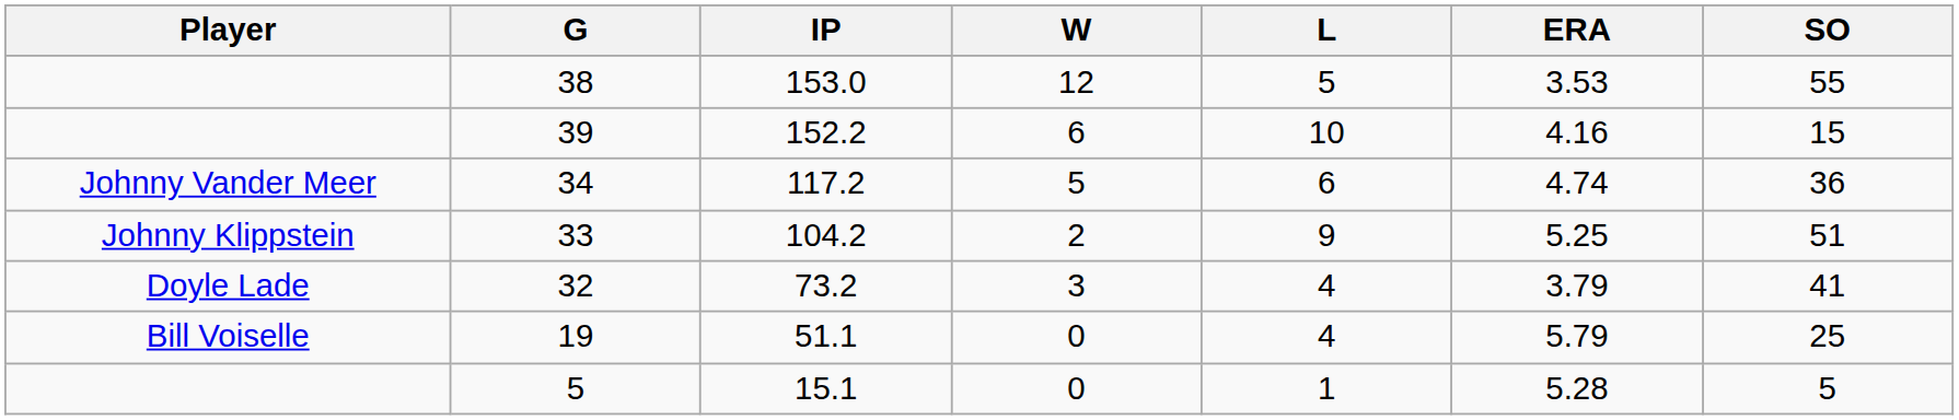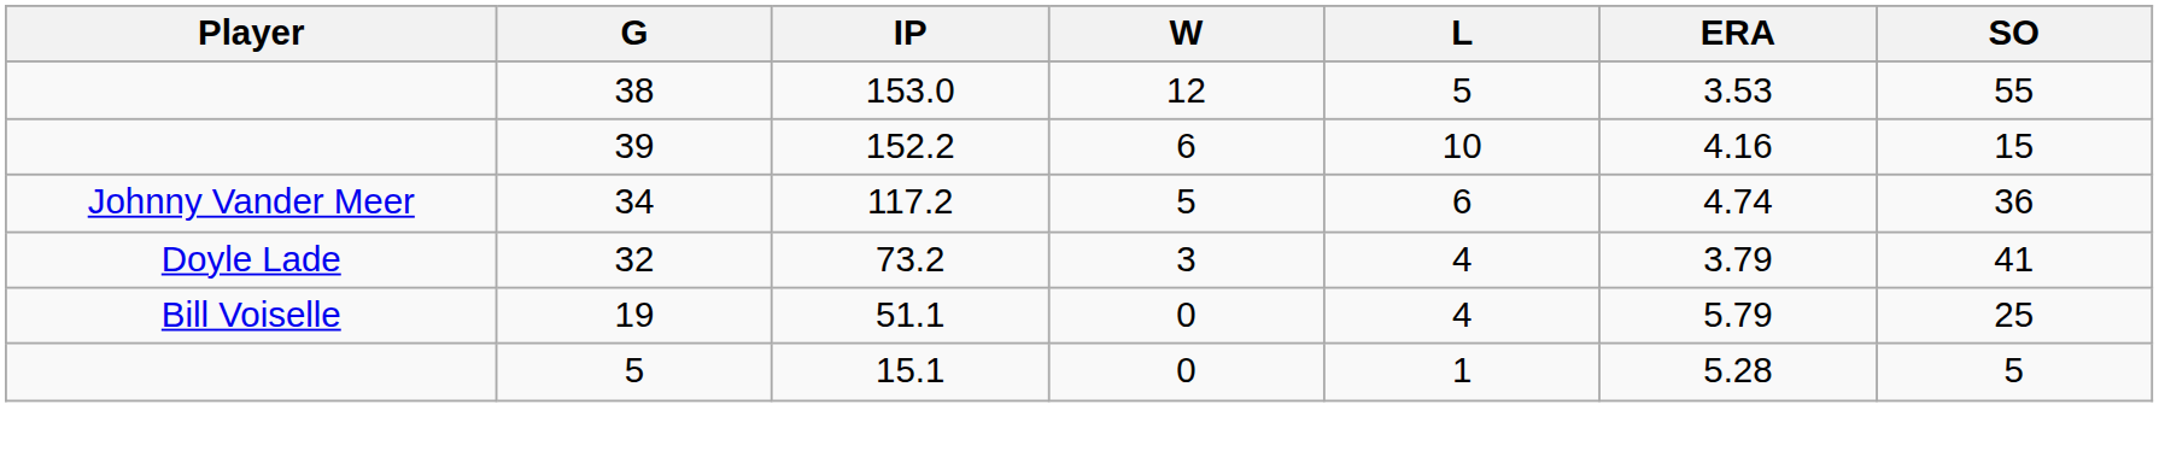 <table class="wikitable sortable">
 <tr>
 <th bgcolor="#DDDDFF" width="16%">Player</th>
 <th bgcolor="#DDDDFF" width="9%">G</th>
 <th bgcolor="#DDDDFF" width="9%">IP</th>
 <th bgcolor="#DDDDFF" width="9%">W</th>
 <th bgcolor="#DDDDFF" width="9%">L</th>
 <th bgcolor="#DDDDFF" width="9%">ERA</th>
 <th bgcolor="#DDDDFF" width="9%">SO</th>
 </tr>
 <tr align="center">
 <td></td>
 <td>38</td>
 <td>153.0</td>
 <td>12</td>
 <td>5</td>
 <td>3.53</td>
 <td>55</td>
 </tr>
 <tr align="center">
 <td></td>
 <td>39</td>
 <td>152.2</td>
 <td>6</td>
 <td>10</td>
 <td>4.16</td>
 <td>15</td>
 </tr>
 <tr align="center">
 <td><a href='#'>Johnny Vander Meer</a></td>
 <td>34</td>
 <td>117.2</td>
 <td>5</td>
 <td>6</td>
 <td>4.74</td>
 <td>36</td>
 </tr>
 <tr align="center">
-<td><a href='#'>Johnny Klippstein</a></td>
-<td>33</td>
-<td>104.2</td>
-<td>2</td>
-<td>9</td>
-<td>5.25</td>
-<td>51</td>
-</tr>
-<tr align="center">
 <td><a href='#'>Doyle Lade</a></td>
 <td>32</td>
 <td>73.2</td>
 <td>3</td>
 <td>4</td>
 <td>3.79</td>
 <td>41</td>
 </tr>
 <tr align="center">
 <td><a href='#'>Bill Voiselle</a></td>
 <td>19</td>
 <td>51.1</td>
 <td>0</td>
 <td>4</td>
 <td>5.79</td>
 <td>25</td>
 </tr>
 <tr align="center">
 <td></td>
 <td>5</td>
 <td>15.1</td>
 <td>0</td>
 <td>1</td>
 <td>5.28</td>
 <td>5</td>
 </tr>
 </table>
